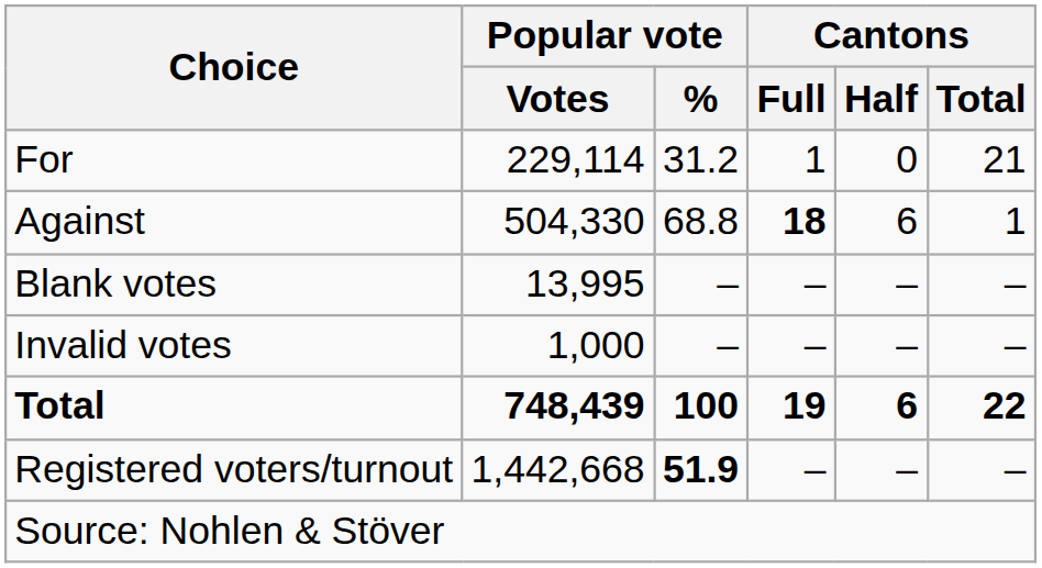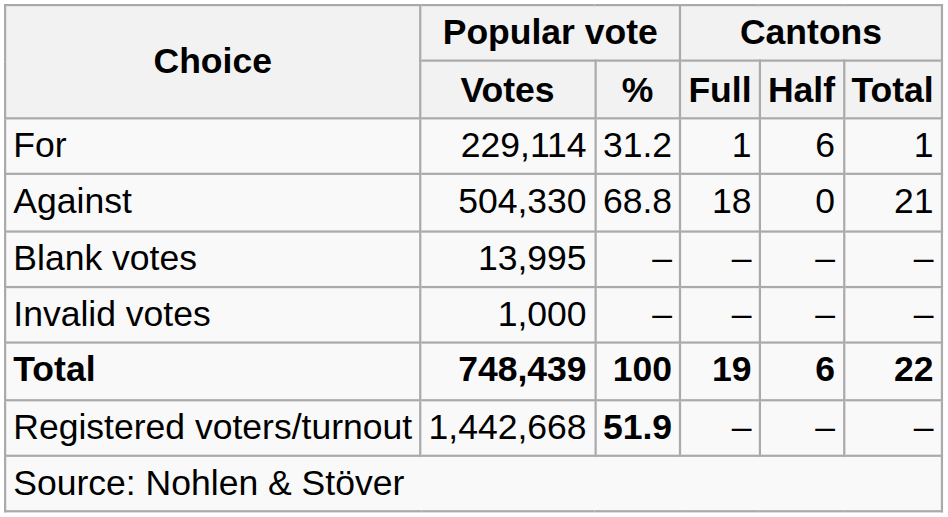 <table class=wikitable style=text-align:right>
 <tr>
 <th rowspan=2>Choice</th>
 <th colspan=2>Popular vote</th>
 <th colspan=3>Cantons</th>
 </tr>
 <tr>
 <th>Votes</th>
 <th>%</th>
 <th>Full</th>
 <th>Half</th>
 <th>Total</th>
 </tr>
 <tr>
 <td align=left>For</td>
 <td>229,114</td>
 <td>31.2</td>
 <td>1</td>
-<td>0</td>
-<td>21</td>
+<td>6</td>
+<td>1</td>
 </tr>
 <tr>
 <td align=left>Against</td>
 <td>504,330</td>
 <td>68.8</td>
-<td><strong>18</strong></td>
-<td>6</td>
-<td>1</td>
+<td>18</td>
+<td>0</td>
+<td>21</td>
 </tr>
 <tr>
 <td align=left>Blank votes</td>
 <td>13,995</td>
 <td>–</td>
 <td>–</td>
 <td>–</td>
 <td>–</td>
 </tr>
 <tr>
 <td align=left>Invalid votes</td>
 <td>1,000</td>
 <td>–</td>
 <td>–</td>
 <td>–</td>
 <td>–</td>
 </tr>
 <tr>
 <td align=left><strong>Total</strong></td>
 <td><strong>748,439</strong></td>
 <td><strong>100</strong></td>
 <td><strong>19</strong></td>
 <td><strong>6</strong></td>
 <td><strong>22</strong></td>
 </tr>
 <tr>
 <td align=left>Registered voters/turnout</td>
 <td>1,442,668</td>
 <td><strong>51.9</strong></td>
 <td>–</td>
 <td>–</td>
 <td>–</td>
 </tr>
 <tr>
 <td align=left colspan=6>Source: Nohlen & Stöver</td>
 </tr>
 </table>
